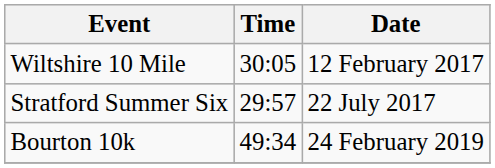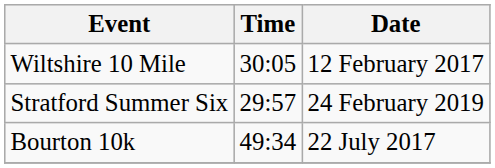 <table class="wikitable">
 <tr>
 <th>Event</th>
 <th>Time</th>
 <th>Date</th>
 </tr>
 <tr>
 <td>Wiltshire 10 Mile</td>
 <td>30:05</td>
 <td>12 February 2017</td>
 </tr>
 <tr>
 <td>Stratford Summer Six</td>
 <td>29:57</td>
-<td>22 July 2017</td>
+<td>24 February 2019</td>
 </tr>
 <tr>
 <td>Bourton 10k</td>
 <td>49:34</td>
-<td>24 February 2019</td>
+<td>22 July 2017</td>
 </tr>
 <tr>
 </tr>
 </table>
